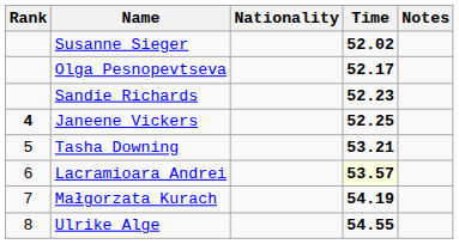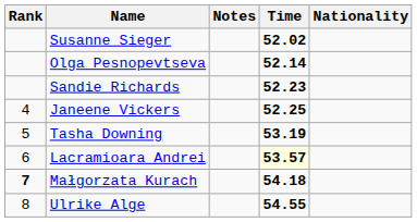 <table class="wikitable sortable" style="text-align:center">
 <tr>
 <th>Rank</th>
 <th>Name</th>
+<th>Notes</th>
+<th>Time</th>
 <th>Nationality</th>
-<th>Time</th>
-<th>Notes</th>
 </tr>
 <tr>
 <td></td>
 <td align=left><a href='#'>Susanne Sieger</a></td>
+<td></td>
+<td><strong>52.02</strong></td>
 <td align=left></td>
-<td><strong>52.02</strong></td>
-<td></td>
 </tr>
 <tr>
 <td></td>
 <td align=left><a href='#'>Olga Pesnopevtseva</a></td>
+<td></td>
+<td><strong>52.14</strong></td>
 <td align=left></td>
-<td><strong>52.17</strong></td>
-<td></td>
 </tr>
 <tr>
 <td></td>
 <td align=left><a href='#'>Sandie Richards</a></td>
+<td></td>
+<td><strong>52.23</strong></td>
 <td align=left></td>
-<td><strong>52.23</strong></td>
-<td></td>
 </tr>
 <tr>
-<td><strong>4</strong></td>
+<td>4</td>
 <td align=left><a href='#'>Janeene Vickers</a></td>
+<td></td>
+<td><strong>52.25</strong></td>
 <td align=left></td>
-<td><strong>52.25</strong></td>
-<td></td>
 </tr>
 <tr>
 <td>5</td>
 <td align=left><a href='#'>Tasha Downing</a></td>
+<td></td>
+<td><strong>53.19</strong></td>
 <td align=left></td>
-<td><strong>53.21</strong></td>
-<td></td>
 </tr>
 <tr>
 <td>6</td>
 <td align=left><a href='#'>Lacramioara Andrei</a></td>
+<td></td>
+<td style="background: lightyellow;"><strong>53.57</strong></td>
 <td align=left></td>
-<td style="background: lightyellow;"><strong>53.57</strong></td>
-<td></td>
 </tr>
 <tr>
-<td>7</td>
+<td><strong>7</strong></td>
 <td align=left><a href='#'>Małgorzata Kurach</a></td>
+<td></td>
+<td><strong>54.18</strong></td>
 <td align=left></td>
-<td><strong>54.19</strong></td>
-<td></td>
 </tr>
 <tr>
 <td>8</td>
 <td align=left><a href='#'>Ulrike Alge</a></td>
+<td></td>
+<td><strong>54.55</strong></td>
 <td align=left></td>
-<td><strong>54.55</strong></td>
-<td></td>
 </tr>
 </table>
